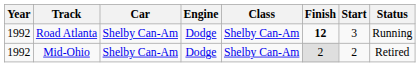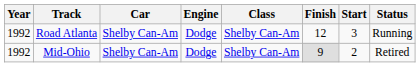 <table class="wikitable" style="text-align:center; font-size:90%">
 <tr>
 <th>Year</th>
 <th>Track</th>
 <th>Car</th>
 <th>Engine</th>
 <th>Class</th>
 <th>Finish</th>
 <th>Start</th>
 <th>Status</th>
 </tr>
 <tr>
 <td>1992</td>
 <td><a href='#'>Road Atlanta</a></td>
 <td><a href='#'>Shelby Can-Am</a></td>
 <td><a href='#'>Dodge</a></td>
 <td><a href='#'>Shelby Can-Am</a></td>
-<td><strong>12</strong></td>
+<td>12</td>
 <td>3</td>
 <td>Running</td>
 </tr>
 <tr>
 <td>1992</td>
 <td><a href='#'>Mid-Ohio</a></td>
 <td><a href='#'>Shelby Can-Am</a></td>
 <td><a href='#'>Dodge</a></td>
 <td><a href='#'>Shelby Can-Am</a></td>
-<td style="background:#DFDFDF;">2</td>
+<td style="background:#DFDFDF;">9</td>
 <td>2</td>
 <td>Retired</td>
 </tr>
 </table>
